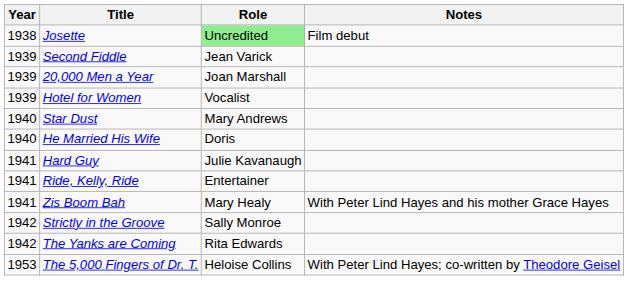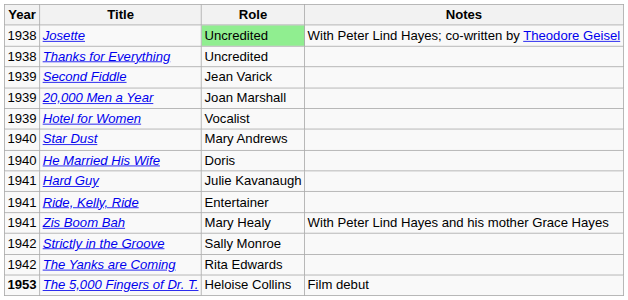 <table class="wikitable sortable">
 <tr>
 <th>Year</th>
 <th>Title</th>
 <th>Role</th>
 <th class="unsortable">Notes</th>
 </tr>
 <tr>
 <td>1938</td>
 <td><em><a href='#'>Josette</a></em></td>
 <td style="background: lightgreen;">Uncredited</td>
-<td>Film debut</td>
+<td>With Peter Lind Hayes; co-written by <a href='#'>Theodore Geisel</a></td>
+</tr>
+<tr>
+<td>1938</td>
+<td><em><a href='#'>Thanks for Everything</a></em></td>
+<td>Uncredited</td>
+<td></td>
 </tr>
 <tr>
 <td>1939</td>
 <td><em><a href='#'>Second Fiddle</a></em></td>
 <td>Jean Varick</td>
 <td></td>
 </tr>
 <tr>
 <td>1939</td>
 <td><em><a href='#'>20,000 Men a Year</a></em></td>
 <td>Joan Marshall</td>
 <td></td>
 </tr>
 <tr>
 <td>1939</td>
 <td><em><a href='#'>Hotel for Women</a></em></td>
 <td>Vocalist</td>
 <td></td>
 </tr>
 <tr>
 <td>1940</td>
 <td><em><a href='#'>Star Dust</a></em></td>
 <td>Mary Andrews</td>
 <td></td>
 </tr>
 <tr>
 <td>1940</td>
 <td><em><a href='#'>He Married His Wife</a></em></td>
 <td>Doris</td>
 <td></td>
 </tr>
 <tr>
 <td>1941</td>
 <td><em><a href='#'>Hard Guy</a></em></td>
 <td>Julie Kavanaugh</td>
 <td></td>
 </tr>
 <tr>
 <td>1941</td>
 <td><em><a href='#'>Ride, Kelly, Ride</a></em></td>
 <td>Entertainer</td>
 <td></td>
 </tr>
 <tr>
 <td>1941</td>
 <td><em><a href='#'>Zis Boom Bah</a></em></td>
 <td>Mary Healy</td>
 <td>With Peter Lind Hayes and his mother Grace Hayes</td>
 </tr>
 <tr>
 <td>1942</td>
 <td><em><a href='#'>Strictly in the Groove</a></em></td>
 <td>Sally Monroe</td>
 <td></td>
 </tr>
 <tr>
 <td>1942</td>
 <td><em><a href='#'>The Yanks are Coming</a></em></td>
 <td>Rita Edwards</td>
 <td></td>
 </tr>
 <tr>
-<td>1953</td>
+<td><strong>1953</strong></td>
 <td><em><a href='#'>The 5,000 Fingers of Dr. T.</a></em></td>
 <td>Heloise Collins</td>
-<td>With Peter Lind Hayes; co-written by <a href='#'>Theodore Geisel</a></td>
+<td>Film debut</td>
 </tr>
 </table>
